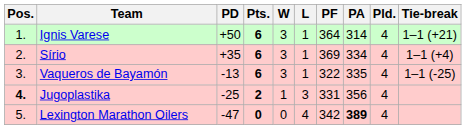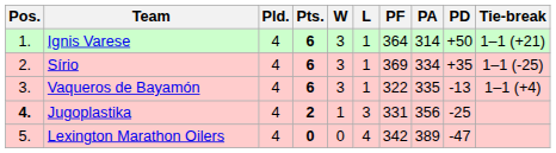 <table class="wikitable" style="text-align:center">
 <tr>
 <th width=15>Pos.</th>
 <th width=220>Team</th>
-<th width=20>PD</th>
+<th width=20>Pld.</th>
 <th width=20>Pts.</th>
 <th width=20>W</th>
 <th width=20>L</th>
 <th width=20>PF</th>
 <th width=20>PA</th>
-<th width=20>Pld.</th>
+<th width=20>PD</th>
 <th>Tie-break</th>
 </tr>
 <tr style="background: #ccffcc;">
 <td>1.</td>
 <td align=left> <a href='#'>Ignis Varese</a></td>
-<td>+50</td>
+<td>4</td>
 <td><strong>6</strong></td>
 <td>3</td>
 <td>1</td>
 <td>364</td>
 <td>314</td>
-<td>4</td>
+<td>+50</td>
 <td>1–1 (+21)</td>
 </tr>
 <tr style="background:#ffcccc;">
 <td>2.</td>
 <td align=left> <a href='#'>Sírio</a></td>
-<td>+35</td>
+<td>4</td>
 <td><strong>6</strong></td>
 <td>3</td>
 <td>1</td>
 <td>369</td>
 <td>334</td>
-<td>4</td>
-<td>1–1 (+4)</td>
+<td>+35</td>
+<td>1–1 (-25)</td>
 </tr>
 <tr style="background:#ffcccc;">
 <td>3.</td>
 <td align=left> <a href='#'>Vaqueros de Bayamón</a></td>
-<td>-13</td>
+<td>4</td>
 <td><strong>6</strong></td>
 <td>3</td>
 <td>1</td>
 <td>322</td>
 <td>335</td>
-<td>4</td>
-<td>1–1 (-25)</td>
+<td>-13</td>
+<td>1–1 (+4)</td>
 </tr>
 <tr style="background:#ffcccc;">
 <td><strong>4.</strong></td>
 <td align=left> <a href='#'>Jugoplastika</a></td>
-<td>-25</td>
+<td>4</td>
 <td><strong>2</strong></td>
 <td>1</td>
 <td>3</td>
 <td>331</td>
 <td>356</td>
-<td>4</td>
+<td>-25</td>
 <td></td>
 </tr>
 <tr style="background:#ffcccc;">
 <td>5.</td>
 <td align=left> <a href='#'>Lexington Marathon Oilers</a></td>
-<td>-47</td>
+<td>4</td>
 <td><strong>0</strong></td>
 <td>0</td>
 <td>4</td>
 <td>342</td>
-<td><strong>389</strong></td>
-<td>4</td>
+<td>389</td>
+<td>-47</td>
 <td></td>
 </tr>
 </table>
